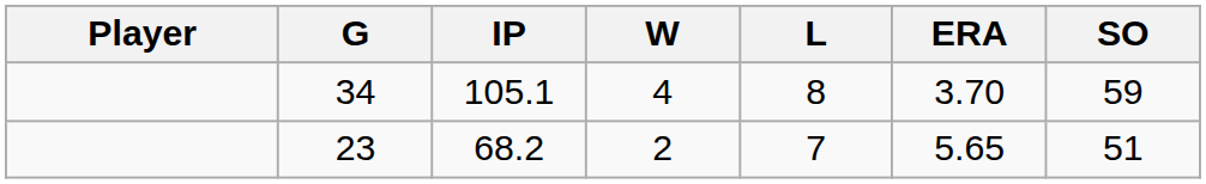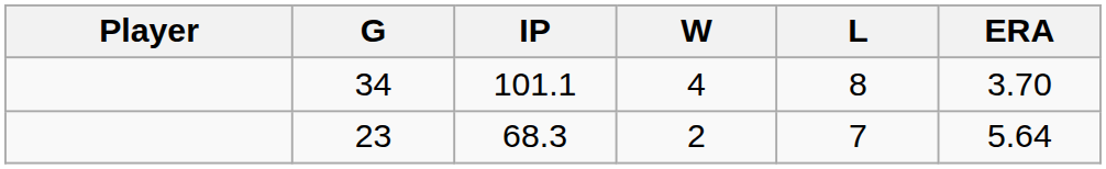 <table class="wikitable sortable">
 <tr>
 <th bgcolor="#DDDDFF" width="16%">Player</th>
 <th bgcolor="#DDDDFF" width="9%">G</th>
 <th bgcolor="#DDDDFF" width="9%">IP</th>
 <th bgcolor="#DDDDFF" width="9%">W</th>
 <th bgcolor="#DDDDFF" width="9%">L</th>
 <th bgcolor="#DDDDFF" width="9%">ERA</th>
-<th bgcolor="#DDDDFF" width="9%">SO</th>
 </tr>
 <tr align="center">
 <td></td>
 <td>34</td>
-<td>105.1</td>
+<td>101.1</td>
 <td>4</td>
 <td>8</td>
 <td>3.70</td>
-<td>59</td>
 </tr>
 <tr align="center">
 <td></td>
 <td>23</td>
-<td>68.2</td>
+<td>68.3</td>
 <td>2</td>
 <td>7</td>
-<td>5.65</td>
-<td>51</td>
+<td>5.64</td>
 </tr>
 </table>
